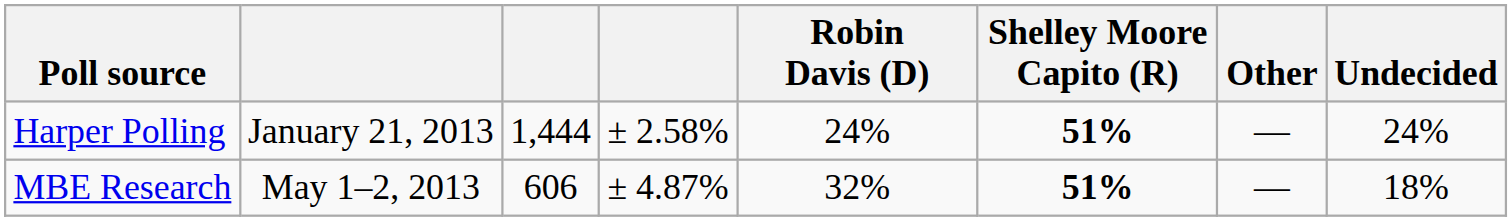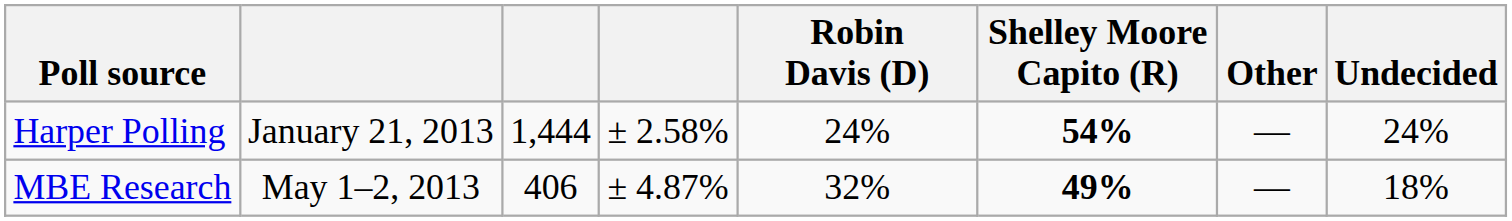 <table class="wikitable" style="text-align:center">
 <tr valign= bottom>
 <th>Poll source</th>
 <th></th>
 <th></th>
 <th></th>
 <th style="width:100px;">Robin<br>Davis (D)</th>
 <th style="width:100px;">Shelley Moore<br>Capito (R)</th>
 <th>Other</th>
 <th>Undecided</th>
 </tr>
 <tr>
 <td align=left><a href='#'>Harper Polling</a></td>
 <td>January 21, 2013</td>
 <td>1,444</td>
 <td>± 2.58%</td>
 <td>24%</td>
-<td><strong>51%</strong></td>
+<td><strong>54%</strong></td>
 <td>—</td>
 <td>24%</td>
 </tr>
 <tr>
 <td align=left><a href='#'>MBE Research</a></td>
 <td>May 1–2, 2013</td>
-<td>606</td>
+<td>406</td>
 <td>± 4.87%</td>
 <td>32%</td>
-<td><strong>51%</strong></td>
+<td><strong>49%</strong></td>
 <td>—</td>
 <td>18%</td>
 </tr>
 </table>
